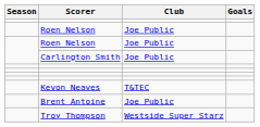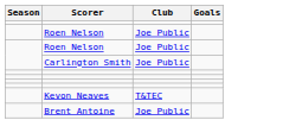 <table class="wikitable" style="text-align:left; font-size:90%;">
 <tr>
 <th>Season</th>
 <th>Scorer</th>
 <th>Club</th>
 <th>Goals</th>
 </tr>
 <tr>
 <td></td>
 <td></td>
 <td></td>
 <td></td>
 </tr>
 <tr>
 <td></td>
 <td> <a href='#'>Roen Nelson</a></td>
 <td><a href='#'>Joe Public</a></td>
 <td></td>
 </tr>
 <tr>
 <td rowspan="2"></td>
 <td> <a href='#'>Roen Nelson</a></td>
 <td><a href='#'>Joe Public</a></td>
 <td></td>
 </tr>
 <tr>
 <td> <a href='#'>Carlington Smith</a></td>
 <td><a href='#'>Joe Public</a></td>
 <td></td>
 </tr>
 <tr>
 <td></td>
 <td></td>
 <td></td>
 <td></td>
 </tr>
 <tr>
 <td></td>
 <td></td>
 <td></td>
 <td></td>
 </tr>
 <tr>
 <td></td>
 <td></td>
 <td></td>
 <td></td>
 </tr>
 <tr>
 <td></td>
 <td></td>
 <td></td>
 <td></td>
 </tr>
 <tr>
 <td></td>
 <td> <a href='#'>Kevon Neaves</a></td>
 <td><a href='#'>T&TEC</a></td>
 <td></td>
 </tr>
 <tr>
 <td></td>
 <td> <a href='#'>Brent Antoine</a></td>
 <td><a href='#'>Joe Public</a></td>
 <td></td>
 </tr>
-<tr>
-<td></td>
-<td> <a href='#'>Troy Thompson</a></td>
-<td><a href='#'>Westside Super Starz</a></td>
-<td></td>
-</tr>
 </table>
